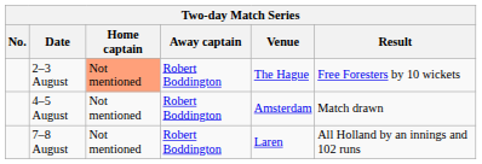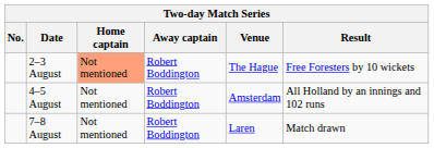 <table class="wikitable">
 <tr>
 <th colspan="9">Two-day Match Series</th>
 </tr>
 <tr>
 <th>No.</th>
 <th>Date</th>
 <th>Home captain</th>
 <th>Away captain</th>
 <th>Venue</th>
 <th>Result</th>
 </tr>
 <tr>
 <td></td>
 <td>2–3 August</td>
 <td style="background: lightsalmon;">Not mentioned</td>
 <td><a href='#'>Robert Boddington</a></td>
 <td><a href='#'>The Hague</a></td>
 <td><a href='#'>Free Foresters</a> by 10 wickets</td>
 </tr>
 <tr>
 <td></td>
 <td>4–5 August</td>
 <td>Not mentioned</td>
 <td><a href='#'>Robert Boddington</a></td>
 <td><a href='#'>Amsterdam</a></td>
-<td>Match drawn</td>
+<td>All Holland by an innings and 102 runs</td>
 </tr>
 <tr>
 <td></td>
 <td>7–8 August</td>
 <td>Not mentioned</td>
 <td><a href='#'>Robert Boddington</a></td>
 <td><a href='#'>Laren</a></td>
-<td>All Holland by an innings and 102 runs</td>
+<td>Match drawn</td>
 </tr>
 </table>
